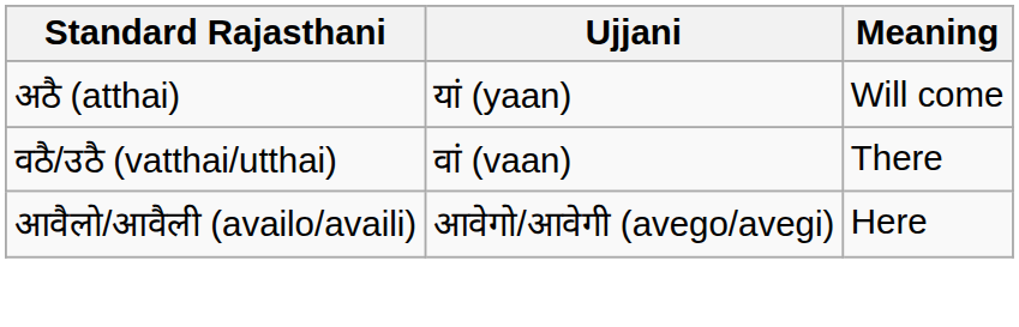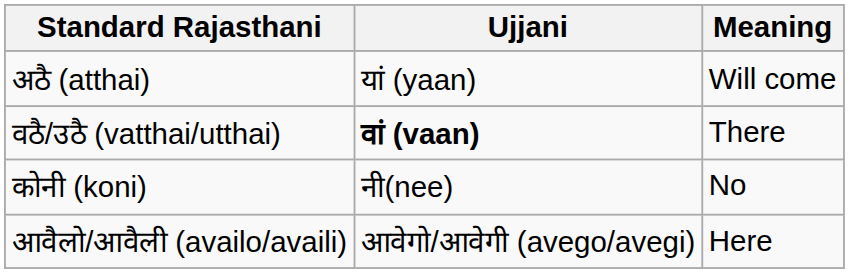 <table class="wikitable">
 <tr>
 <th>Standard Rajasthani</th>
 <th>Ujjani</th>
 <th>Meaning</th>
 </tr>
 <tr>
 <td>अठै (atthai)</td>
 <td>यां (yaan)</td>
 <td>Will come</td>
 </tr>
 <tr>
 <td>वठै/उठै (vatthai/utthai)</td>
-<td>वां (vaan)</td>
+<td><strong>वां (vaan)</strong></td>
 <td>There</td>
+</tr>
+<tr>
+<td>कोनी (koni)</td>
+<td>नी(nee)</td>
+<td>No</td>
 </tr>
 <tr>
 <td>आवैलो/आवैली (availo/availi)</td>
 <td>आवेगो/आवेगी (avego/avegi)</td>
 <td>Here</td>
 </tr>
 </table>
